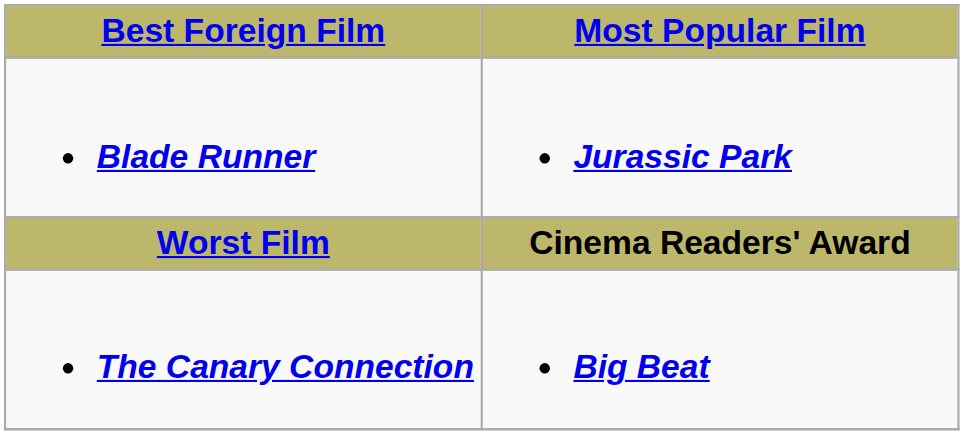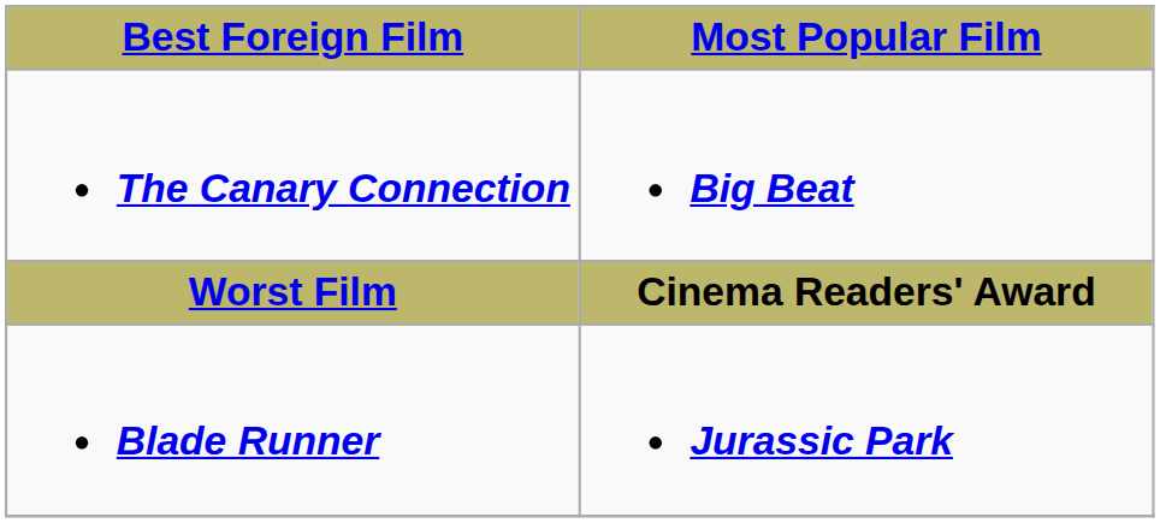 <table class=wikitable>
 <tr>
 <th style="background:#BDB76B; width: 50%"><a href='#'>Best Foreign Film</a></th>
 <th style="background:#BDB76B; width: 50%"><a href='#'>Most Popular Film</a></th>
 </tr>
 <tr>
-<td valign="top"><br><ul><li><strong><em><a href='#'>Blade Runner</a></em></strong></li></ul></td>
-<td valign="top"><br><ul><li><strong><em><a href='#'>Jurassic Park</a></em></strong></li></ul></td>
+<td valign="top"><br><ul><li><strong><em><a href='#'>The Canary Connection</a></em></strong></li></ul></td>
+<td valign="top"><br><ul><li><strong><em><a href='#'>Big Beat</a></em></strong></li></ul></td>
 </tr>
 <tr>
 <th style="background:#BDB76B; width: 50%"><a href='#'>Worst Film</a></th>
 <th style="background:#BDB76B; width: 50%">Cinema Readers' Award</th>
 </tr>
 <tr>
-<td valign="top"><br><ul><li><strong><em><a href='#'>The Canary Connection</a></em></strong></li></ul></td>
-<td valign="top"><br><ul><li><strong><em><a href='#'>Big Beat</a></em></strong></li></ul></td>
+<td valign="top"><br><ul><li><strong><em><a href='#'>Blade Runner</a></em></strong></li></ul></td>
+<td valign="top"><br><ul><li><strong><em><a href='#'>Jurassic Park</a></em></strong></li></ul></td>
 </tr>
 <tr>
 </tr>
 </table>
